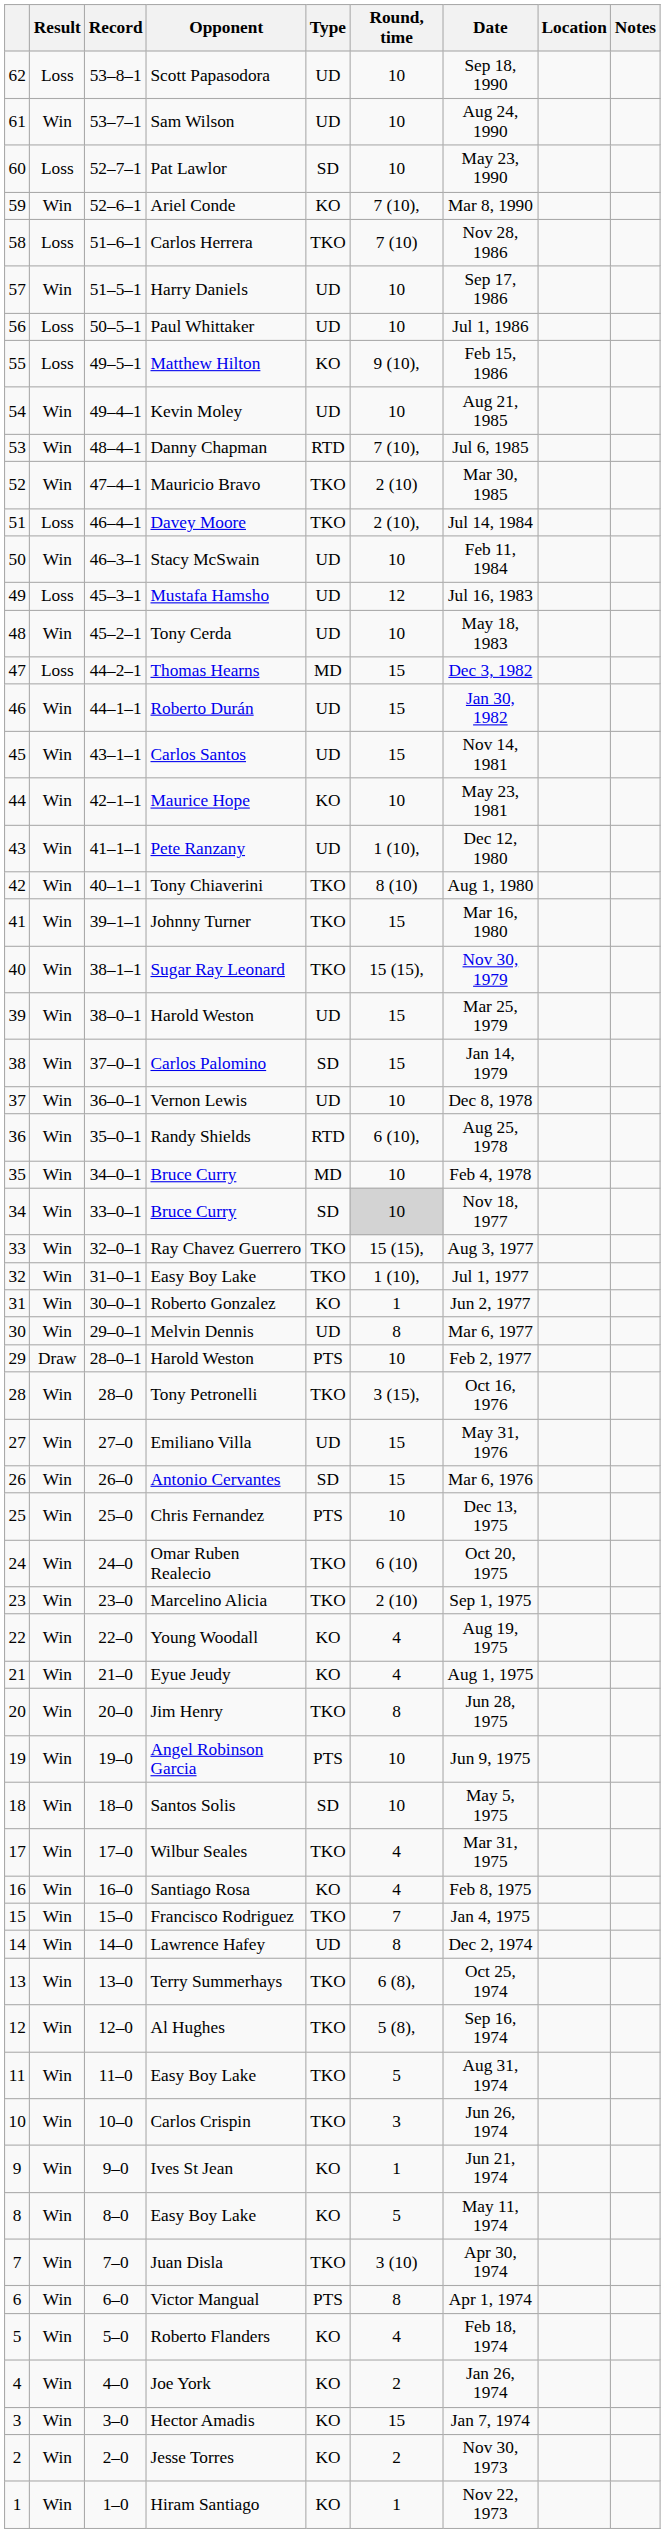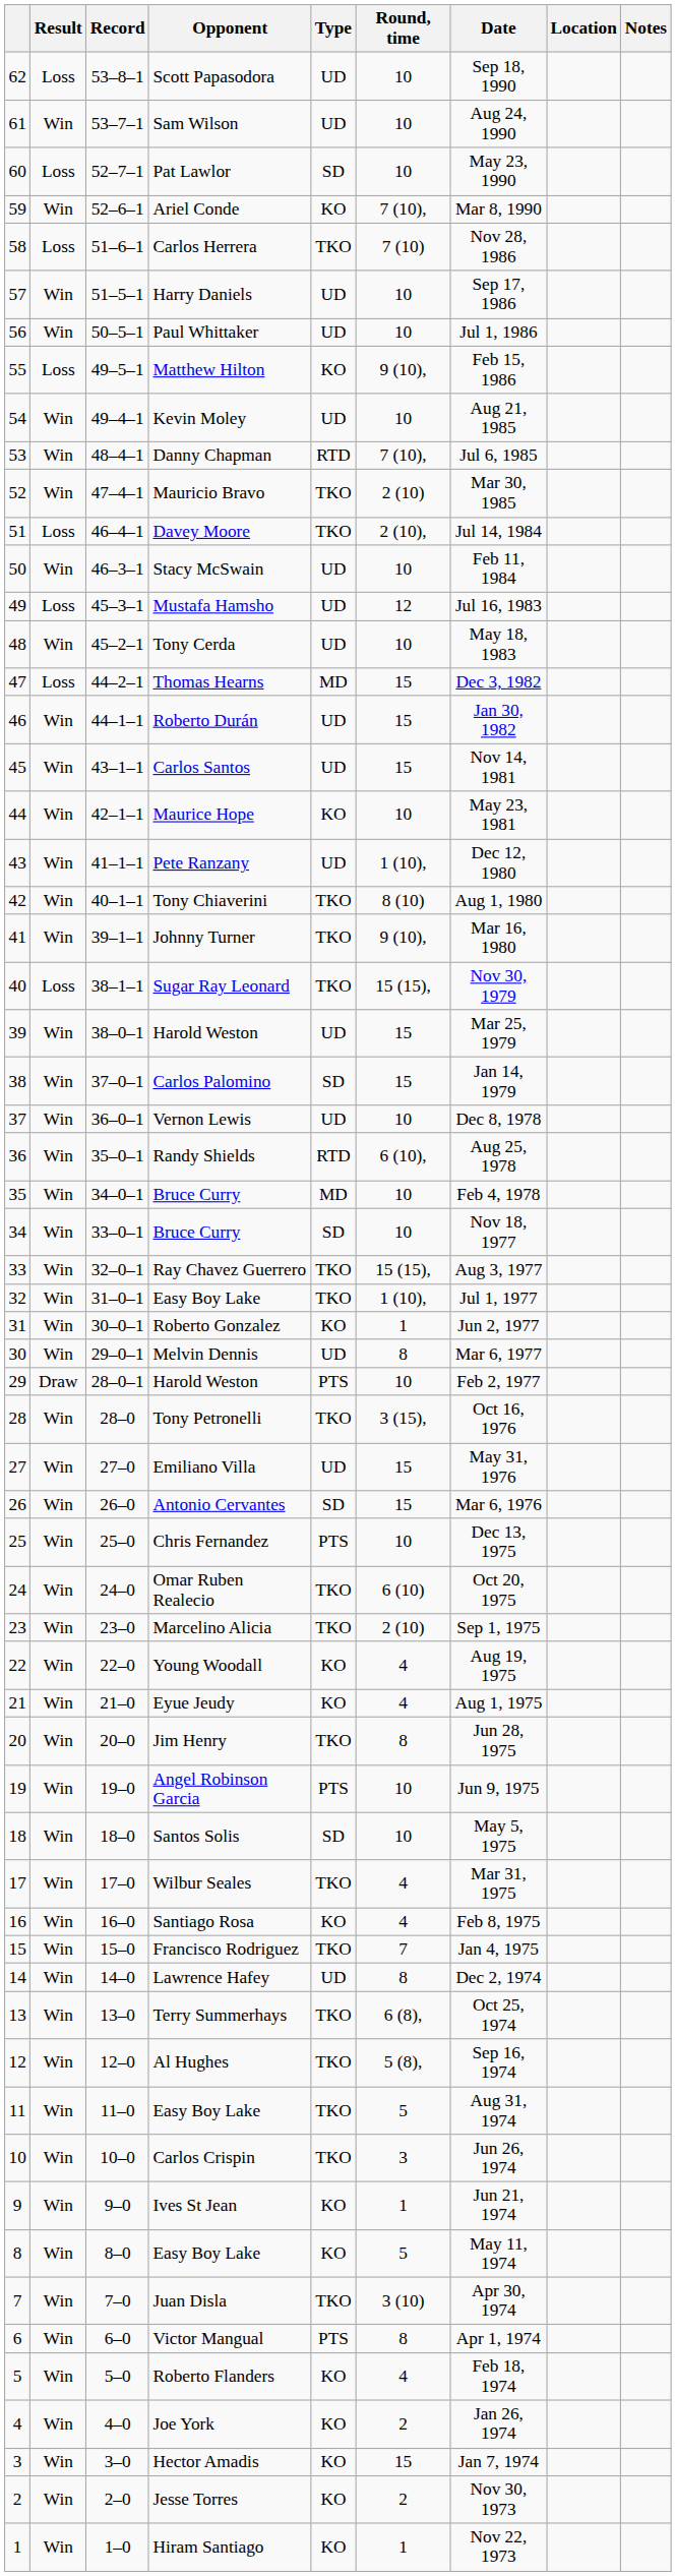 <table class="wikitable" style="text-align:center">
 <tr>
 <th></th>
 <th>Result</th>
 <th>Record</th>
 <th>Opponent</th>
 <th>Type</th>
 <th>Round, time</th>
 <th>Date</th>
 <th>Location</th>
 <th>Notes</th>
 </tr>
 <tr>
 <td>62</td>
 <td>Loss</td>
 <td>53–8–1</td>
 <td align=left>Scott Papasodora</td>
 <td>UD</td>
 <td>10</td>
 <td>Sep 18, 1990</td>
 <td align=left></td>
 <td align=left></td>
 </tr>
 <tr>
 <td>61</td>
 <td>Win</td>
 <td>53–7–1</td>
 <td align=left>Sam Wilson</td>
 <td>UD</td>
 <td>10</td>
 <td>Aug 24, 1990</td>
 <td align=left></td>
 <td align=left></td>
 </tr>
 <tr>
 <td>60</td>
 <td>Loss</td>
 <td>52–7–1</td>
 <td align=left>Pat Lawlor</td>
 <td>SD</td>
 <td>10</td>
 <td>May 23, 1990</td>
 <td align=left></td>
 <td align=left></td>
 </tr>
 <tr>
 <td>59</td>
 <td>Win</td>
 <td>52–6–1</td>
 <td align=left>Ariel Conde</td>
 <td>KO</td>
 <td>7 (10), </td>
 <td>Mar 8, 1990</td>
 <td align=left></td>
 <td align=left></td>
 </tr>
 <tr>
 <td>58</td>
 <td>Loss</td>
 <td>51–6–1</td>
 <td align=left>Carlos Herrera</td>
 <td>TKO</td>
 <td>7 (10)</td>
 <td>Nov 28, 1986</td>
 <td align=left></td>
 <td align=left></td>
 </tr>
 <tr>
 <td>57</td>
 <td>Win</td>
 <td>51–5–1</td>
 <td align=left>Harry Daniels</td>
 <td>UD</td>
 <td>10</td>
 <td>Sep 17, 1986</td>
 <td align=left></td>
 <td align=left></td>
 </tr>
 <tr>
 <td>56</td>
-<td>Loss</td>
+<td>Win</td>
 <td>50–5–1</td>
 <td align=left>Paul Whittaker</td>
 <td>UD</td>
 <td>10</td>
 <td>Jul 1, 1986</td>
 <td align=left></td>
 <td align=left></td>
 </tr>
 <tr>
 <td>55</td>
 <td>Loss</td>
 <td>49–5–1</td>
 <td align=left><a href='#'>Matthew Hilton</a></td>
 <td>KO</td>
 <td>9 (10), </td>
 <td>Feb 15, 1986</td>
 <td align=left></td>
 <td align=left></td>
 </tr>
 <tr>
 <td>54</td>
 <td>Win</td>
 <td>49–4–1</td>
 <td align=left>Kevin Moley</td>
 <td>UD</td>
 <td>10</td>
 <td>Aug 21, 1985</td>
 <td align=left></td>
 <td align=left></td>
 </tr>
 <tr>
 <td>53</td>
 <td>Win</td>
 <td>48–4–1</td>
 <td align=left>Danny Chapman</td>
 <td>RTD</td>
 <td>7 (10), </td>
 <td>Jul 6, 1985</td>
 <td align=left></td>
 <td align=left></td>
 </tr>
 <tr>
 <td>52</td>
 <td>Win</td>
 <td>47–4–1</td>
 <td align=left>Mauricio Bravo</td>
 <td>TKO</td>
 <td>2 (10)</td>
 <td>Mar 30, 1985</td>
 <td align=left></td>
 <td align=left></td>
 </tr>
 <tr>
 <td>51</td>
 <td>Loss</td>
 <td>46–4–1</td>
 <td align=left><a href='#'>Davey Moore</a></td>
 <td>TKO</td>
 <td>2 (10), </td>
 <td>Jul 14, 1984</td>
 <td align=left></td>
 <td align=left></td>
 </tr>
 <tr>
 <td>50</td>
 <td>Win</td>
 <td>46–3–1</td>
 <td align=left>Stacy McSwain</td>
 <td>UD</td>
 <td>10</td>
 <td>Feb 11, 1984</td>
 <td align=left></td>
 <td align=left></td>
 </tr>
 <tr>
 <td>49</td>
 <td>Loss</td>
 <td>45–3–1</td>
 <td align=left><a href='#'>Mustafa Hamsho</a></td>
 <td>UD</td>
 <td>12</td>
 <td>Jul 16, 1983</td>
 <td align=left></td>
 <td align=left></td>
 </tr>
 <tr>
 <td>48</td>
 <td>Win</td>
 <td>45–2–1</td>
 <td align=left>Tony Cerda</td>
 <td>UD</td>
 <td>10</td>
 <td>May 18, 1983</td>
 <td align=left></td>
 <td align=left></td>
 </tr>
 <tr>
 <td>47</td>
 <td>Loss</td>
 <td>44–2–1</td>
 <td align=left><a href='#'>Thomas Hearns</a></td>
 <td>MD</td>
 <td>15</td>
 <td><a href='#'>Dec 3, 1982</a></td>
 <td align=left></td>
 <td align=left></td>
 </tr>
 <tr>
 <td>46</td>
 <td>Win</td>
 <td>44–1–1</td>
 <td align=left><a href='#'>Roberto Durán</a></td>
 <td>UD</td>
 <td>15</td>
 <td><a href='#'>Jan 30, 1982</a></td>
 <td align=left></td>
 <td align=left></td>
 </tr>
 <tr>
 <td>45</td>
 <td>Win</td>
 <td>43–1–1</td>
 <td align=left><a href='#'>Carlos Santos</a></td>
 <td>UD</td>
 <td>15</td>
 <td>Nov 14, 1981</td>
 <td align=left></td>
 <td align=left></td>
 </tr>
 <tr>
 <td>44</td>
 <td>Win</td>
 <td>42–1–1</td>
 <td align=left><a href='#'>Maurice Hope</a></td>
 <td>KO</td>
 <td>10</td>
 <td>May 23, 1981</td>
 <td align=left></td>
 <td align=left></td>
 </tr>
 <tr>
 <td>43</td>
 <td>Win</td>
 <td>41–1–1</td>
 <td align=left><a href='#'>Pete Ranzany</a></td>
 <td>UD</td>
 <td>1 (10), </td>
 <td>Dec 12, 1980</td>
 <td align=left></td>
 <td align=left></td>
 </tr>
 <tr>
 <td>42</td>
 <td>Win</td>
 <td>40–1–1</td>
 <td align=left>Tony Chiaverini</td>
 <td>TKO</td>
 <td>8 (10)</td>
 <td>Aug 1, 1980</td>
 <td align=left></td>
 <td align=left></td>
 </tr>
 <tr>
 <td>41</td>
 <td>Win</td>
 <td>39–1–1</td>
 <td align=left>Johnny Turner</td>
 <td>TKO</td>
-<td>15</td>
+<td>9 (10), </td>
 <td>Mar 16, 1980</td>
 <td align=left></td>
 <td align=left></td>
 </tr>
 <tr>
 <td>40</td>
-<td>Win</td>
+<td>Loss</td>
 <td>38–1–1</td>
 <td align=left><a href='#'>Sugar Ray Leonard</a></td>
 <td>TKO</td>
 <td>15 (15), </td>
 <td><a href='#'>Nov 30, 1979</a></td>
 <td align=left></td>
 <td align=left></td>
 </tr>
 <tr>
 <td>39</td>
 <td>Win</td>
 <td>38–0–1</td>
 <td align=left>Harold Weston</td>
 <td>UD</td>
 <td>15</td>
 <td>Mar 25, 1979</td>
 <td align=left></td>
 <td align=left></td>
 </tr>
 <tr>
 <td>38</td>
 <td>Win</td>
 <td>37–0–1</td>
 <td align=left><a href='#'>Carlos Palomino</a></td>
 <td>SD</td>
 <td>15</td>
 <td>Jan 14, 1979</td>
 <td align=left></td>
 <td align=left></td>
 </tr>
 <tr>
 <td>37</td>
 <td>Win</td>
 <td>36–0–1</td>
 <td align=left>Vernon Lewis</td>
 <td>UD</td>
 <td>10</td>
 <td>Dec 8, 1978</td>
 <td align=left></td>
 <td align=left></td>
 </tr>
 <tr>
 <td>36</td>
 <td>Win</td>
 <td>35–0–1</td>
 <td align=left>Randy Shields</td>
 <td>RTD</td>
 <td>6 (10), </td>
 <td>Aug 25, 1978</td>
 <td align=left></td>
 <td align=left></td>
 </tr>
 <tr>
 <td>35</td>
 <td>Win</td>
 <td>34–0–1</td>
 <td align=left><a href='#'>Bruce Curry</a></td>
 <td>MD</td>
 <td>10</td>
 <td>Feb 4, 1978</td>
 <td align=left></td>
 <td align=left></td>
 </tr>
 <tr>
 <td>34</td>
 <td>Win</td>
 <td>33–0–1</td>
 <td align=left><a href='#'>Bruce Curry</a></td>
 <td>SD</td>
-<td style="background: lightgrey;">10</td>
+<td>10</td>
 <td>Nov 18, 1977</td>
 <td align=left></td>
 <td align=left></td>
 </tr>
 <tr>
 <td>33</td>
 <td>Win</td>
 <td>32–0–1</td>
 <td align=left>Ray Chavez Guerrero</td>
 <td>TKO</td>
 <td>15 (15), </td>
 <td>Aug 3, 1977</td>
 <td align=left></td>
 <td align=left></td>
 </tr>
 <tr>
 <td>32</td>
 <td>Win</td>
 <td>31–0–1</td>
 <td align=left>Easy Boy Lake</td>
 <td>TKO</td>
 <td>1 (10), </td>
 <td>Jul 1, 1977</td>
 <td align=left></td>
 <td align=left></td>
 </tr>
 <tr>
 <td>31</td>
 <td>Win</td>
 <td>30–0–1</td>
 <td align=left>Roberto Gonzalez</td>
 <td>KO</td>
 <td>1</td>
 <td>Jun 2, 1977</td>
 <td align=left></td>
 <td align=left></td>
 </tr>
 <tr>
 <td>30</td>
 <td>Win</td>
 <td>29–0–1</td>
 <td align=left>Melvin Dennis</td>
 <td>UD</td>
 <td>8</td>
 <td>Mar 6, 1977</td>
 <td align=left></td>
 <td align=left></td>
 </tr>
 <tr>
 <td>29</td>
 <td>Draw</td>
 <td>28–0–1</td>
 <td align=left>Harold Weston</td>
 <td>PTS</td>
 <td>10</td>
 <td>Feb 2, 1977</td>
 <td align=left></td>
 <td align=left></td>
 </tr>
 <tr>
 <td>28</td>
 <td>Win</td>
 <td>28–0</td>
 <td align=left>Tony Petronelli</td>
 <td>TKO</td>
 <td>3 (15), </td>
 <td>Oct 16, 1976</td>
 <td align=left></td>
 <td align=left></td>
 </tr>
 <tr>
 <td>27</td>
 <td>Win</td>
 <td>27–0</td>
 <td align=left>Emiliano Villa</td>
 <td>UD</td>
 <td>15</td>
 <td>May 31, 1976</td>
 <td align=left></td>
 <td align=left></td>
 </tr>
 <tr>
 <td>26</td>
 <td>Win</td>
 <td>26–0</td>
 <td align=left><a href='#'>Antonio Cervantes</a></td>
 <td>SD</td>
 <td>15</td>
 <td>Mar 6, 1976</td>
 <td align=left></td>
 <td align=left></td>
 </tr>
 <tr>
 <td>25</td>
 <td>Win</td>
 <td>25–0</td>
 <td align=left>Chris Fernandez</td>
 <td>PTS</td>
 <td>10</td>
 <td>Dec 13, 1975</td>
 <td align=left></td>
 <td align=left></td>
 </tr>
 <tr>
 <td>24</td>
 <td>Win</td>
 <td>24–0</td>
 <td align=left>Omar Ruben Realecio</td>
 <td>TKO</td>
 <td>6 (10)</td>
 <td>Oct 20, 1975</td>
 <td align=left></td>
 <td align=left></td>
 </tr>
 <tr>
 <td>23</td>
 <td>Win</td>
 <td>23–0</td>
 <td align=left>Marcelino Alicia</td>
 <td>TKO</td>
 <td>2 (10)</td>
 <td>Sep 1, 1975</td>
 <td align=left></td>
 <td align=left></td>
 </tr>
 <tr>
 <td>22</td>
 <td>Win</td>
 <td>22–0</td>
 <td align=left>Young Woodall</td>
 <td>KO</td>
 <td>4</td>
 <td>Aug 19, 1975</td>
 <td align=left></td>
 <td align=left></td>
 </tr>
 <tr>
 <td>21</td>
 <td>Win</td>
 <td>21–0</td>
 <td align=left>Eyue Jeudy</td>
 <td>KO</td>
 <td>4</td>
 <td>Aug 1, 1975</td>
 <td align=left></td>
 <td align=left></td>
 </tr>
 <tr>
 <td>20</td>
 <td>Win</td>
 <td>20–0</td>
 <td align=left>Jim Henry</td>
 <td>TKO</td>
 <td>8</td>
 <td>Jun 28, 1975</td>
 <td align=left></td>
 <td align=left></td>
 </tr>
 <tr>
 <td>19</td>
 <td>Win</td>
 <td>19–0</td>
 <td align=left><a href='#'>Angel Robinson Garcia</a></td>
 <td>PTS</td>
 <td>10</td>
 <td>Jun 9, 1975</td>
 <td align=left></td>
 <td align=left></td>
 </tr>
 <tr>
 <td>18</td>
 <td>Win</td>
 <td>18–0</td>
 <td align=left>Santos Solis</td>
 <td>SD</td>
 <td>10</td>
 <td>May 5, 1975</td>
 <td align=left></td>
 <td align=left></td>
 </tr>
 <tr>
 <td>17</td>
 <td>Win</td>
 <td>17–0</td>
 <td align=left>Wilbur Seales</td>
 <td>TKO</td>
 <td>4</td>
 <td>Mar 31, 1975</td>
 <td align=left></td>
 <td align=left></td>
 </tr>
 <tr>
 <td>16</td>
 <td>Win</td>
 <td>16–0</td>
 <td align=left>Santiago Rosa</td>
 <td>KO</td>
 <td>4</td>
 <td>Feb 8, 1975</td>
 <td align=left></td>
 <td align=left></td>
 </tr>
 <tr>
 <td>15</td>
 <td>Win</td>
 <td>15–0</td>
 <td align=left>Francisco Rodriguez</td>
 <td>TKO</td>
 <td>7</td>
 <td>Jan 4, 1975</td>
 <td align=left></td>
 <td align=left></td>
 </tr>
 <tr>
 <td>14</td>
 <td>Win</td>
 <td>14–0</td>
 <td align=left>Lawrence Hafey</td>
 <td>UD</td>
 <td>8</td>
 <td>Dec 2, 1974</td>
 <td align=left></td>
 <td align=left></td>
 </tr>
 <tr>
 <td>13</td>
 <td>Win</td>
 <td>13–0</td>
 <td align=left>Terry Summerhays</td>
 <td>TKO</td>
 <td>6 (8), </td>
 <td>Oct 25, 1974</td>
 <td align=left></td>
 <td></td>
 </tr>
 <tr>
 <td>12</td>
 <td>Win</td>
 <td>12–0</td>
 <td align=left>Al Hughes</td>
 <td>TKO</td>
 <td>5 (8), </td>
 <td>Sep 16, 1974</td>
 <td align=left></td>
 <td align=left></td>
 </tr>
 <tr>
 <td>11</td>
 <td>Win</td>
 <td>11–0</td>
 <td align=left>Easy Boy Lake</td>
 <td>TKO</td>
 <td>5</td>
 <td>Aug 31, 1974</td>
 <td align=left></td>
 <td align=left></td>
 </tr>
 <tr>
 <td>10</td>
 <td>Win</td>
 <td>10–0</td>
 <td align=left>Carlos Crispin</td>
 <td>TKO</td>
 <td>3</td>
 <td>Jun 26, 1974</td>
 <td align=left></td>
 <td align=left></td>
 </tr>
 <tr>
 <td>9</td>
 <td>Win</td>
 <td>9–0</td>
 <td align=left>Ives St Jean</td>
 <td>KO</td>
 <td>1</td>
 <td>Jun 21, 1974</td>
 <td align=left></td>
 <td align=left></td>
 </tr>
 <tr>
 <td>8</td>
 <td>Win</td>
 <td>8–0</td>
 <td align=left>Easy Boy Lake</td>
 <td>KO</td>
 <td>5</td>
 <td>May 11, 1974</td>
 <td align=left></td>
 <td align=left></td>
 </tr>
 <tr>
 <td>7</td>
 <td>Win</td>
 <td>7–0</td>
 <td align=left>Juan Disla</td>
 <td>TKO</td>
 <td>3 (10)</td>
 <td>Apr 30, 1974</td>
 <td align=left></td>
 <td align=left></td>
 </tr>
 <tr>
 <td>6</td>
 <td>Win</td>
 <td>6–0</td>
 <td align=left>Victor Mangual</td>
 <td>PTS</td>
 <td>8</td>
 <td>Apr 1, 1974</td>
 <td align=left></td>
 <td align=left></td>
 </tr>
 <tr>
 <td>5</td>
 <td>Win</td>
 <td>5–0</td>
 <td align=left>Roberto Flanders</td>
 <td>KO</td>
 <td>4</td>
 <td>Feb 18, 1974</td>
 <td align=left></td>
 <td align=left></td>
 </tr>
 <tr>
 <td>4</td>
 <td>Win</td>
 <td>4–0</td>
 <td align=left>Joe York</td>
 <td>KO</td>
 <td>2</td>
 <td>Jan 26, 1974</td>
 <td align=left></td>
 <td align=left></td>
 </tr>
 <tr>
 <td>3</td>
 <td>Win</td>
 <td>3–0</td>
 <td align=left>Hector Amadis</td>
 <td>KO</td>
 <td>15</td>
 <td>Jan 7, 1974</td>
 <td align=left></td>
 <td align=left></td>
 </tr>
 <tr>
 <td>2</td>
 <td>Win</td>
 <td>2–0</td>
 <td align=left>Jesse Torres</td>
 <td>KO</td>
 <td>2</td>
 <td>Nov 30, 1973</td>
 <td align=left></td>
 <td align=left></td>
 </tr>
 <tr>
 <td>1</td>
 <td>Win</td>
 <td>1–0</td>
 <td align=left>Hiram Santiago</td>
 <td>KO</td>
 <td>1</td>
 <td>Nov 22, 1973</td>
 <td align=left></td>
 <td align=left></td>
 </tr>
 </table>
